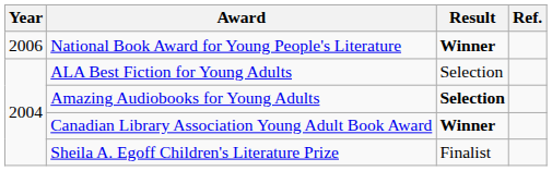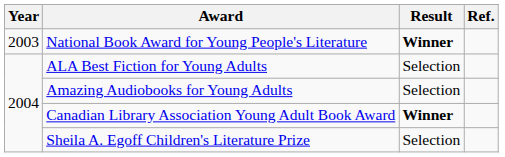 <table class="wikitable sortable mw-collapsible">
 <tr>
 <th>Year</th>
 <th>Award</th>
 <th>Result</th>
 <th>Ref.</th>
 </tr>
 <tr>
-<td>2006</td>
+<td>2003</td>
 <td><a href='#'>National Book Award for Young People's Literature</a></td>
 <td><strong>Winner</strong></td>
 <td></td>
 </tr>
 <tr>
 <td rowspan="4">2004</td>
 <td><a href='#'>ALA Best Fiction for Young Adults</a></td>
 <td>Selection</td>
 <td></td>
 </tr>
 <tr>
 <td><a href='#'>Amazing Audiobooks for Young Adults</a></td>
-<td><strong>Selection</strong></td>
+<td>Selection</td>
 <td></td>
 </tr>
 <tr>
 <td><a href='#'>Canadian Library Association Young Adult Book Award</a></td>
 <td><strong>Winner</strong></td>
 <td></td>
 </tr>
 <tr>
 <td><a href='#'>Sheila A. Egoff Children's Literature Prize</a></td>
-<td>Finalist</td>
+<td>Selection</td>
 <td></td>
 </tr>
 </table>
